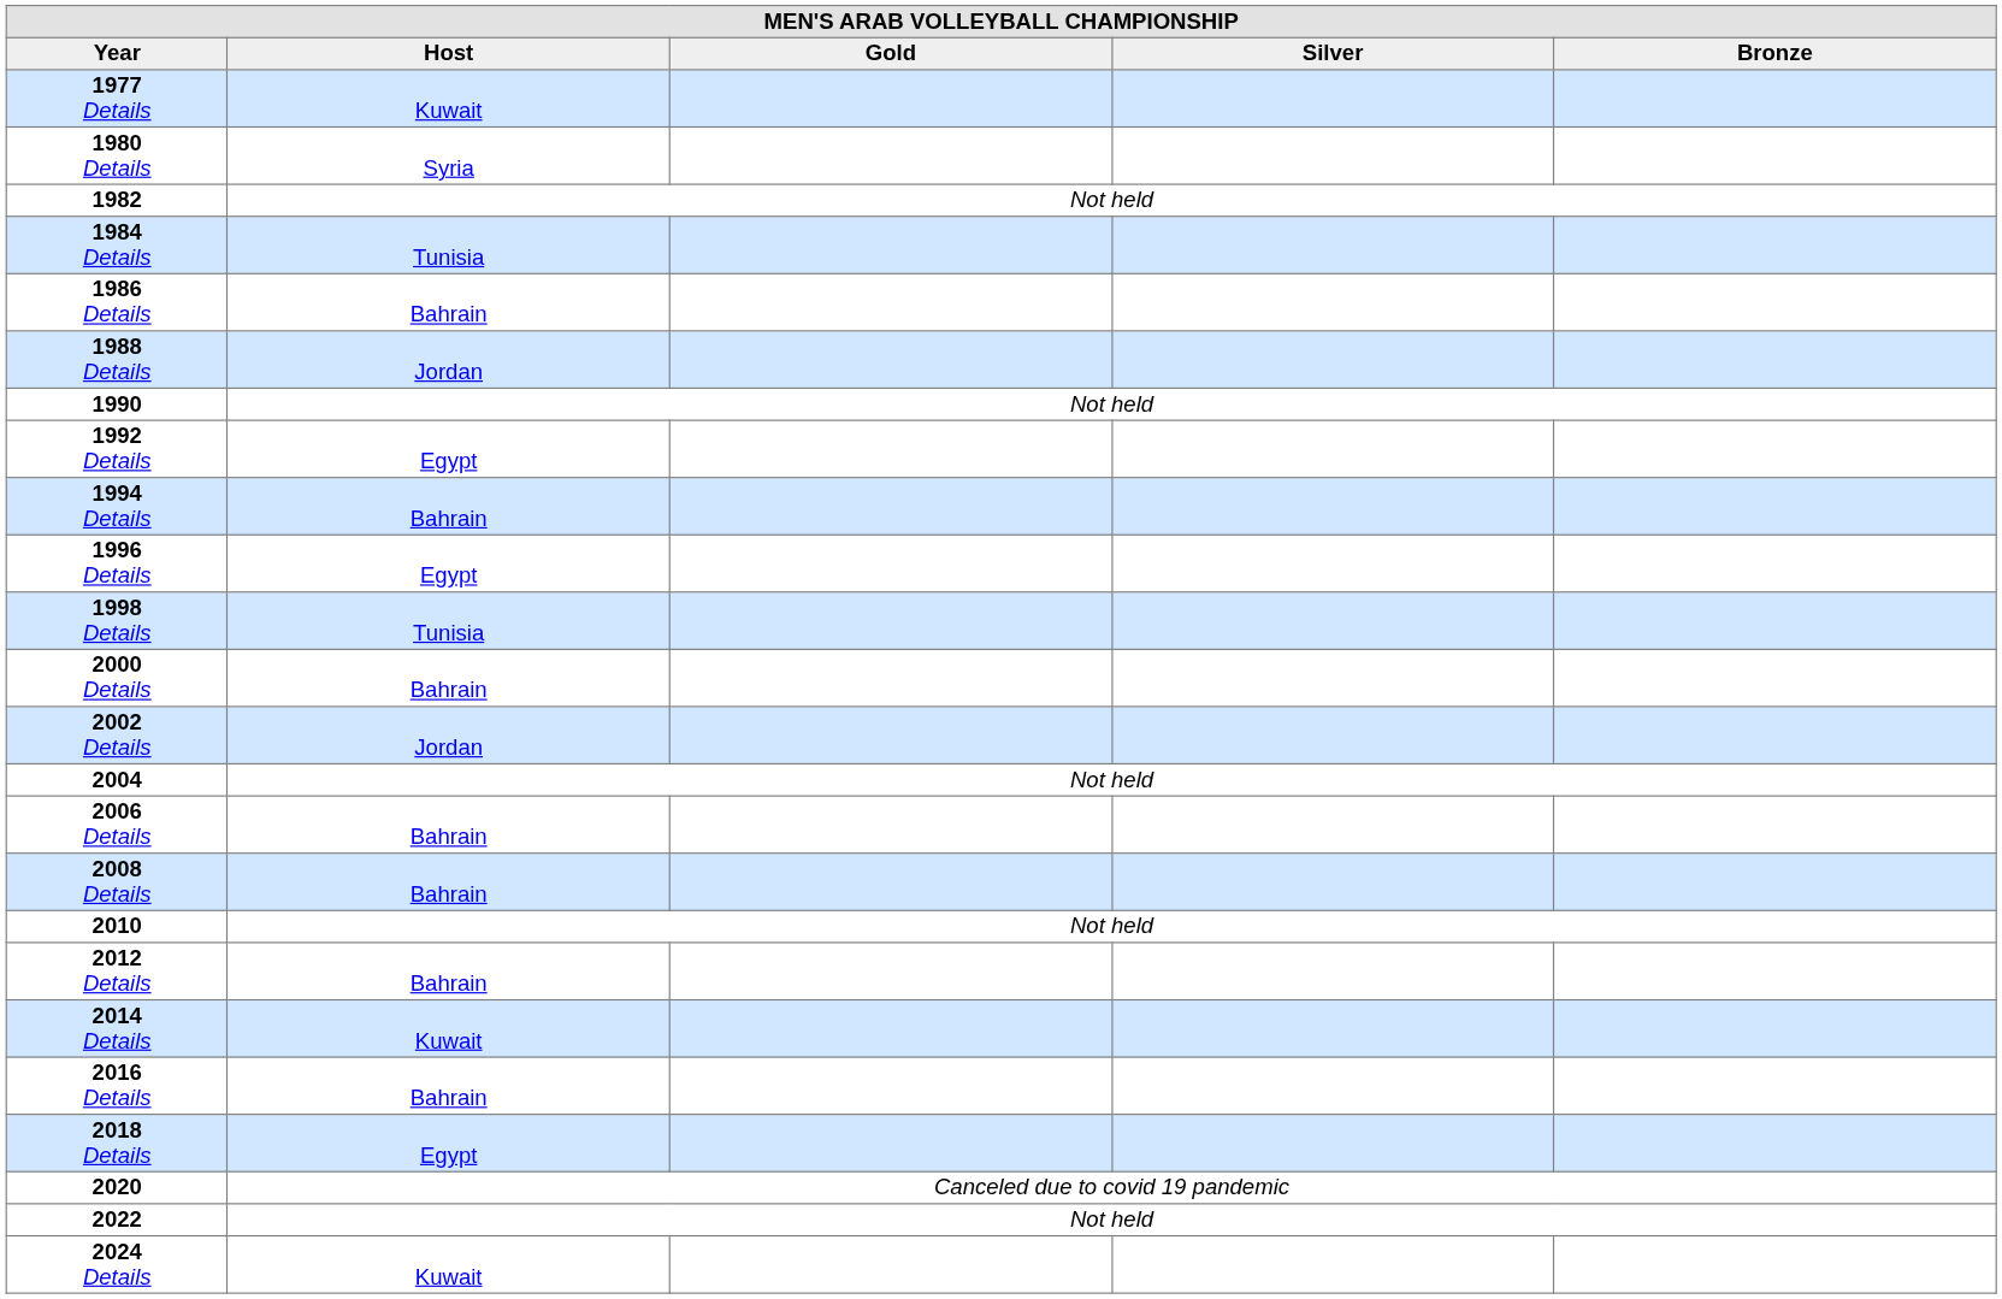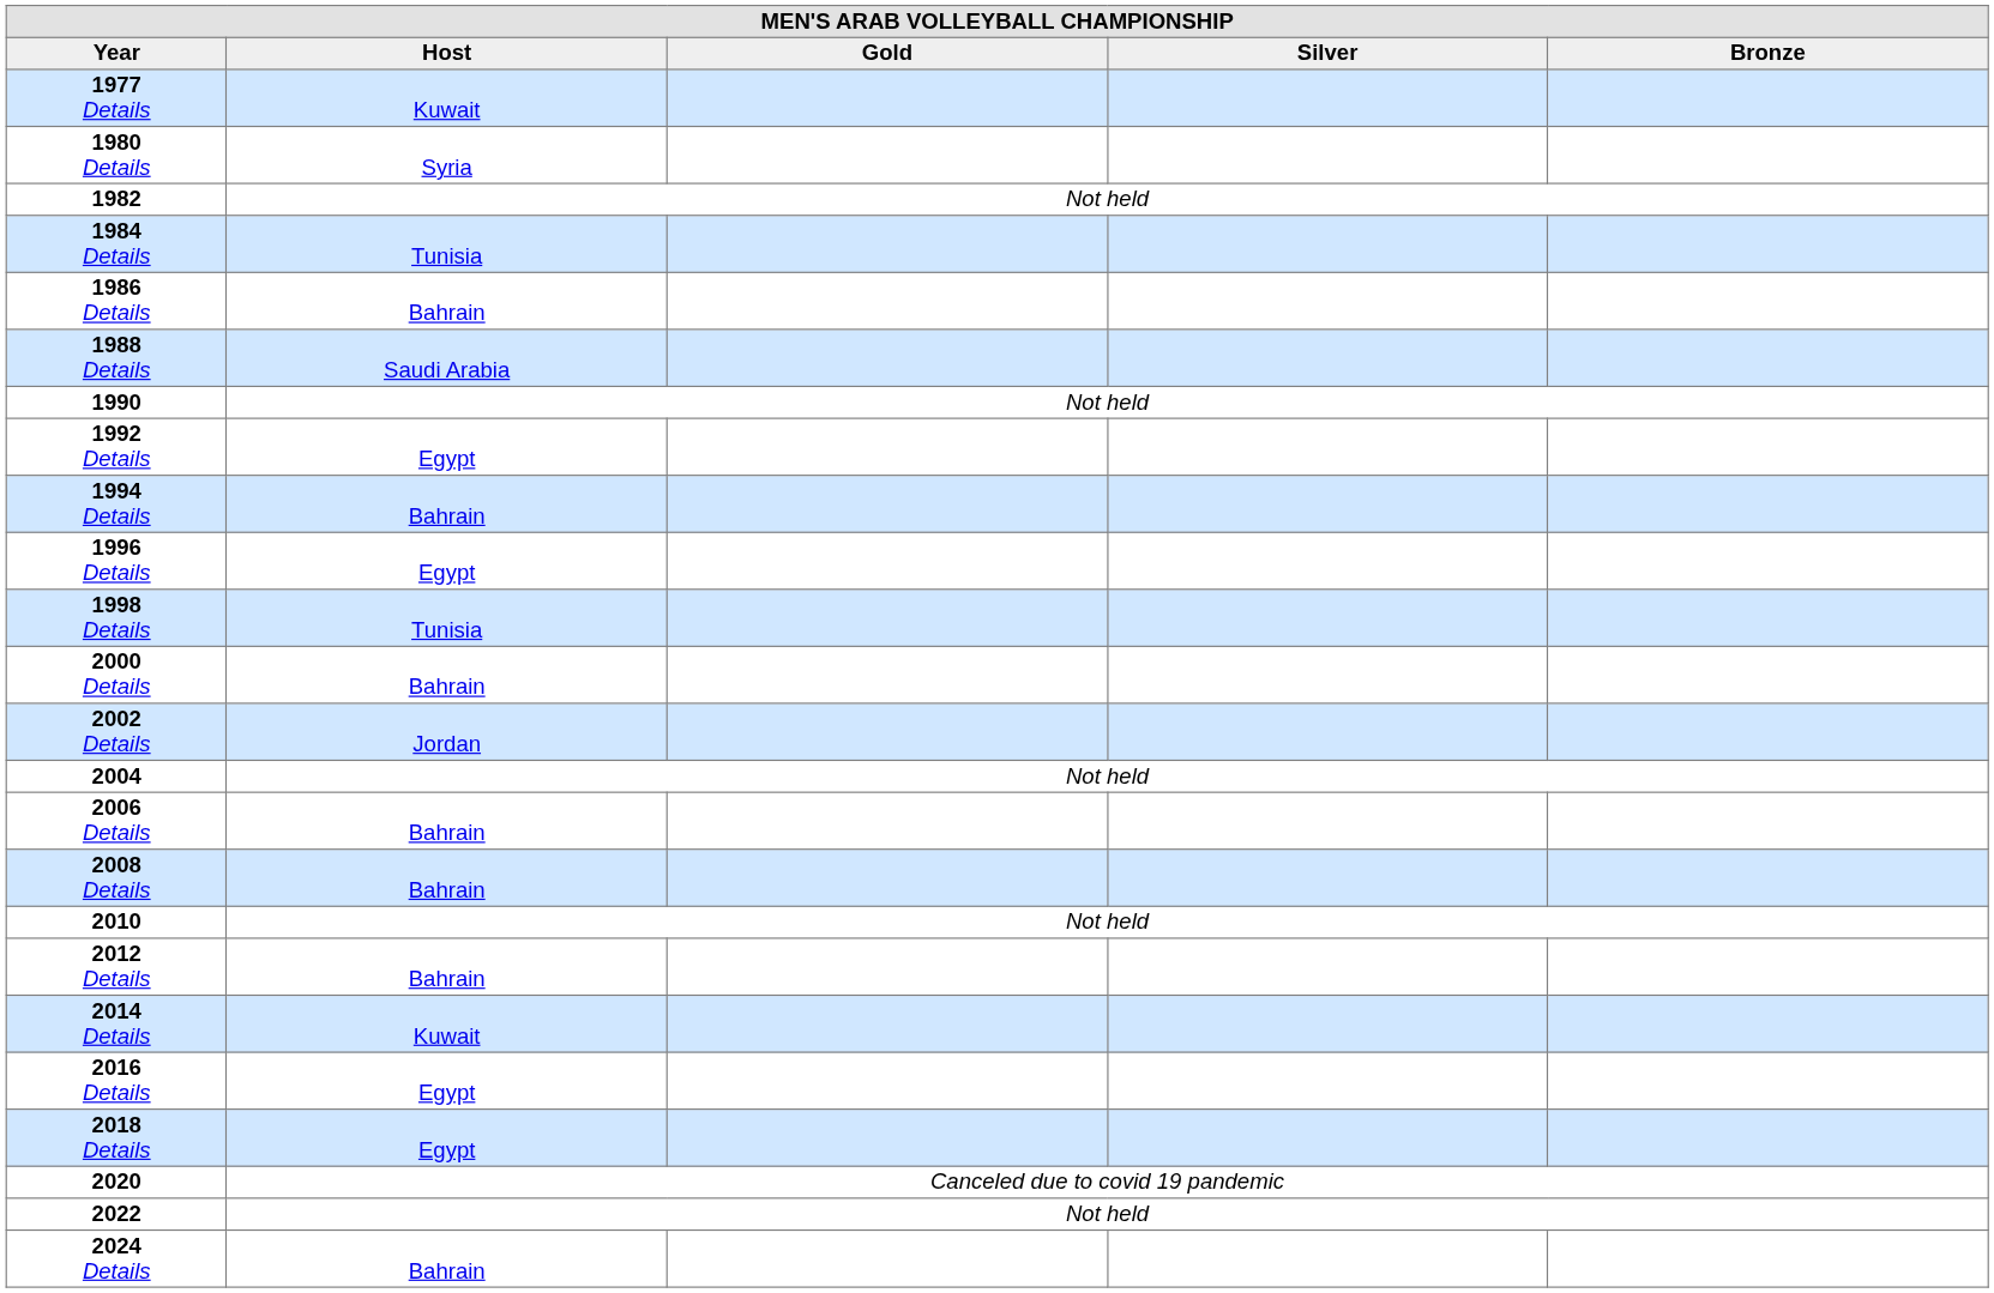 <table class="toccolours" border="1" cellpadding="2" style="border-collapse: collapse; text-align: center; width: 90%; margin: 0 auto;">
 <tr style= "background: #e2e2e2;">
 <th colspan=5 width=100%>MEN'S ARAB VOLLEYBALL CHAMPIONSHIP</th>
 </tr>
 <tr style="background: #efefef;">
 <th width=10%>Year</th>
 <th width=20%>Host</th>
 <th width=20%>Gold</th>
 <th width=20%>Silver</th>
 <th width=20%>Bronze</th>
 </tr>
 <tr bgcolor=#D0E7FF>
 <td><strong>1977</strong><br><em><a href='#'>Details</a></em></td>
 <td><br><a href='#'>Kuwait</a></td>
 <td><strong></strong></td>
 <td></td>
 <td></td>
 </tr>
 <tr>
 <td><strong>1980</strong><br><em><a href='#'>Details</a></em></td>
 <td><br><a href='#'>Syria</a></td>
 <td><strong></strong></td>
 <td></td>
 <td></td>
 </tr>
 <tr>
 <td><strong>1982</strong></td>
 <td align=center colspan=4><em>Not held</em></td>
 </tr>
 <tr bgcolor=#D0E7FF>
 <td><strong>1984</strong><br><em><a href='#'>Details</a></em></td>
 <td><br><a href='#'>Tunisia</a></td>
 <td><strong></strong></td>
 <td></td>
 <td></td>
 </tr>
 <tr>
 <td><strong>1986</strong><br><em><a href='#'>Details</a></em></td>
 <td><br><a href='#'>Bahrain</a></td>
 <td><strong></strong></td>
 <td></td>
 <td></td>
 </tr>
 <tr bgcolor=#D0E7FF>
 <td><strong>1988</strong><br><em><a href='#'>Details</a></em></td>
-<td><br><a href='#'>Jordan</a></td>
+<td><br><a href='#'>Saudi Arabia</a></td>
 <td><strong></strong></td>
 <td></td>
 <td></td>
 </tr>
 <tr>
 <td><strong>1990</strong></td>
 <td align=center colspan=4><em>Not held</em></td>
 </tr>
 <tr>
 <td><strong>1992</strong><br><em><a href='#'>Details</a></em></td>
 <td><br><a href='#'>Egypt</a></td>
 <td><strong></strong></td>
 <td></td>
 <td></td>
 </tr>
 <tr bgcolor=#D0E7FF>
 <td><strong>1994</strong><br><em><a href='#'>Details</a></em></td>
 <td><br><a href='#'>Bahrain</a></td>
 <td><strong></strong></td>
 <td></td>
 <td></td>
 </tr>
 <tr>
 <td><strong>1996</strong><br><em><a href='#'>Details</a></em></td>
 <td><br><a href='#'>Egypt</a></td>
 <td><strong></strong></td>
 <td></td>
 <td></td>
 </tr>
 <tr bgcolor=#D0E7FF>
 <td><strong>1998</strong><br><em><a href='#'>Details</a></em></td>
 <td><br><a href='#'>Tunisia</a></td>
 <td><strong></strong></td>
 <td></td>
 <td></td>
 </tr>
 <tr>
 <td><strong>2000</strong><br><em><a href='#'>Details</a></em></td>
 <td><br><a href='#'>Bahrain</a></td>
 <td><strong></strong></td>
 <td></td>
 <td></td>
 </tr>
 <tr bgcolor=#D0E7FF>
 <td><strong>2002</strong><br><em><a href='#'>Details</a></em></td>
 <td><br><a href='#'>Jordan</a></td>
 <td><strong></strong></td>
 <td></td>
 <td></td>
 </tr>
 <tr>
 <td><strong>2004</strong></td>
 <td align=center colspan=4><em>Not held</em></td>
 </tr>
 <tr>
 <td><strong>2006</strong><br><em><a href='#'>Details</a></em></td>
 <td><br><a href='#'>Bahrain</a></td>
 <td><strong></strong></td>
 <td></td>
 <td></td>
 </tr>
 <tr bgcolor=#D0E7FF>
 <td><strong>2008</strong><br><em><a href='#'>Details</a></em></td>
 <td><br><a href='#'>Bahrain</a></td>
 <td><strong></strong></td>
 <td></td>
 <td></td>
 </tr>
 <tr>
 <td><strong>2010</strong></td>
 <td align=center colspan=4><em>Not held</em></td>
 </tr>
 <tr>
 <td><strong>2012</strong><br><em><a href='#'>Details</a></em></td>
 <td><br><a href='#'>Bahrain</a></td>
 <td><strong></strong></td>
 <td></td>
 <td></td>
 </tr>
 <tr bgcolor=#D0E7FF>
 <td><strong>2014</strong><br><em><a href='#'>Details</a></em></td>
 <td><br><a href='#'>Kuwait</a></td>
 <td><strong></strong></td>
 <td></td>
 <td></td>
 </tr>
 <tr>
 <td><strong>2016</strong><br><em><a href='#'>Details</a></em></td>
-<td><br><a href='#'>Bahrain</a></td>
+<td><br><a href='#'>Egypt</a></td>
 <td><strong></strong></td>
 <td></td>
 <td></td>
 </tr>
 <tr bgcolor=#D0E7FF>
 <td><strong>2018</strong><br><em><a href='#'>Details</a></em></td>
 <td><br><a href='#'>Egypt</a></td>
 <td><strong></strong></td>
 <td></td>
 <td></td>
 </tr>
 <tr>
 <td><strong>2020</strong></td>
 <td align=center colspan=4><em>Canceled due to covid 19 pandemic</em></td>
 </tr>
 <tr>
 <td><strong>2022</strong></td>
 <td align=center colspan=4><em>Not held</em></td>
 </tr>
 <tr>
 <td><strong>2024</strong><br><em><a href='#'>Details</a></em></td>
-<td><br><a href='#'>Kuwait</a></td>
+<td><br><a href='#'>Bahrain</a></td>
 <td><strong></strong></td>
 <td></td>
 <td></td>
 </tr>
 </table>
